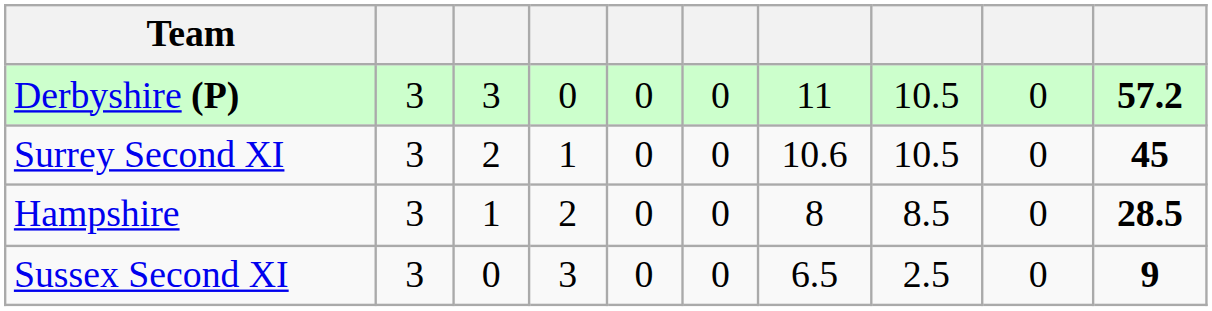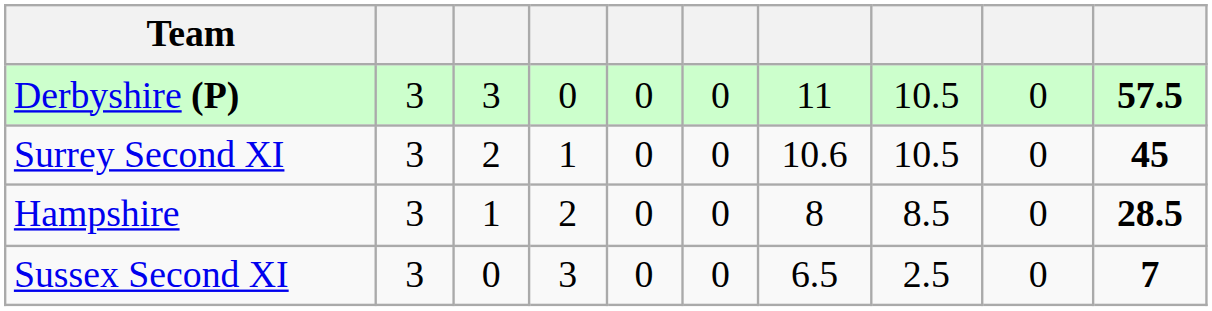 <table class="wikitable" style="text-align:center">
 <tr>
 <th width="150">Team</th>
 <th width="25"></th>
 <th width="25"></th>
 <th width="25"></th>
 <th width="25"></th>
 <th width="25"></th>
 <th width="40"></th>
 <th width="40"></th>
 <th width="40"></th>
 <th width="40"></th>
 </tr>
 <tr style="background:#cfc">
 <td style="text-align:left"><a href='#'>Derbyshire</a> <strong>(P)</strong></td>
 <td>3</td>
 <td>3</td>
 <td>0</td>
 <td>0</td>
 <td>0</td>
 <td>11</td>
 <td>10.5</td>
 <td>0</td>
-<td><strong>57.2</strong></td>
+<td><strong>57.5</strong></td>
 </tr>
 <tr>
 <td style="text-align:left"><a href='#'>Surrey Second XI</a></td>
 <td>3</td>
 <td>2</td>
 <td>1</td>
 <td>0</td>
 <td>0</td>
 <td>10.6</td>
 <td>10.5</td>
 <td>0</td>
 <td><strong>45</strong></td>
 </tr>
 <tr>
 <td style="text-align:left"><a href='#'>Hampshire</a></td>
 <td>3</td>
 <td>1</td>
 <td>2</td>
 <td>0</td>
 <td>0</td>
 <td>8</td>
 <td>8.5</td>
 <td>0</td>
 <td><strong>28.5</strong></td>
 </tr>
 <tr>
 <td style="text-align:left"><a href='#'>Sussex Second XI</a></td>
 <td>3</td>
 <td>0</td>
 <td>3</td>
 <td>0</td>
 <td>0</td>
 <td>6.5</td>
 <td>2.5</td>
 <td>0</td>
-<td><strong>9</strong></td>
+<td><strong>7</strong></td>
 </tr>
 </table>
